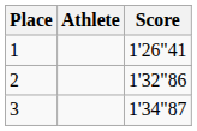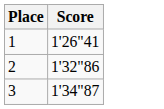 <table class="wikitable">
 <tr>
 <th>Place</th>
-<th>Athlete</th>
 <th>Score</th>
 </tr>
 <tr>
 <td>1</td>
-<td></td>
 <td>1'26"41</td>
 </tr>
 <tr>
 <td>2</td>
-<td></td>
 <td>1'32"86</td>
 </tr>
 <tr>
 <td>3</td>
-<td></td>
 <td>1'34"87</td>
 </tr>
 </table>
